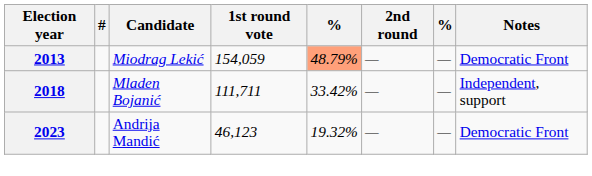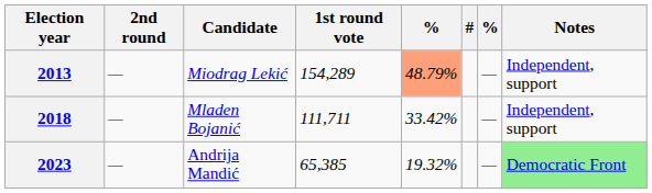 <table class="wikitable">
 <tr>
 <th>Election year</th>
-<th>#</th>
+<th>2nd round</th>
 <th>Candidate</th>
 <th>1st round vote</th>
 <th>%</th>
-<th>2nd round</th>
+<th>#</th>
 <th>%</th>
 <th>Notes</th>
 </tr>
 <tr>
 <th><a href='#'>2013</a></th>
+<td><em>—</em></td>
+<td><em><a href='#'>Miodrag Lekić</a></em></td>
+<td><em>154,289</em></td>
+<td style="background: lightsalmon;"><em>48.79%</em></td>
 <td></td>
-<td><em><a href='#'>Miodrag Lekić</a></em></td>
-<td><em>154,059</em></td>
-<td style="background: lightsalmon;"><em>48.79%</em></td>
 <td><em>—</em></td>
-<td><em>—</em></td>
-<td><a href='#'>Democratic Front</a></td>
+<td><a href='#'>Independent</a>, support</td>
 </tr>
 <tr>
 <th><a href='#'>2018</a></th>
-<td></td>
+<td><em>—</em></td>
 <td><em><a href='#'>Mladen Bojanić</a></em></td>
 <td><em>111,711</em></td>
 <td><em>33.42%</em></td>
-<td><em>—</em></td>
+<td></td>
 <td><em>—</em></td>
 <td><a href='#'>Independent</a>, support</td>
 </tr>
 <tr>
 <th><a href='#'>2023</a></th>
+<td><em>—</em></td>
+<td><a href='#'>Andrija Mandić</a></td>
+<td><em>65,385</em></td>
+<td><em>19.32%</em></td>
 <td></td>
-<td><a href='#'>Andrija Mandić</a></td>
-<td><em>46,123</em></td>
-<td><em>19.32%</em></td>
 <td><em>—</em></td>
-<td><em>—</em></td>
-<td><a href='#'>Democratic Front</a></td>
+<td style="background: lightgreen;"><a href='#'>Democratic Front</a></td>
 </tr>
 </table>
